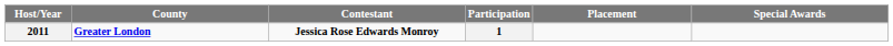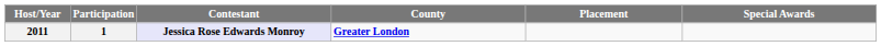 <table class="wikitable sortable" style="font-size: 90%; text-align:center">
 <tr>
 <th width="80" style="background-color:#787878;color:#FFFFFF;">Host/Year</th>
+<th width="80" style="background-color:#787878;color:#FFFFFF;">Participation</th>
+<th width="250" style="background-color:#787878;color:#FFFFFF;">Contestant</th>
 <th width="250" style="background-color:#787878;color:#FFFFFF;">County</th>
-<th width="250" style="background-color:#787878;color:#FFFFFF;">Contestant</th>
-<th width="80" style="background-color:#787878;color:#FFFFFF;">Participation</th>
 <th width="200" style="background-color:#787878;color:#FFFFFF;">Placement</th>
 <th width="250" style="background-color:#787878;color:#FFFFFF;">Special Awards</th>
 </tr>
 <tr>
 <th>2011</th>
+<th>1</th>
+<td style="background: lavender;"><strong>Jessica Rose Edwards Monroy</strong></td>
 <td align="left"> <strong><a href='#'>Greater London</a></strong></td>
-<td><strong>Jessica Rose Edwards Monroy</strong></td>
-<th>1</th>
 <td></td>
 <td></td>
 </tr>
 </table>
